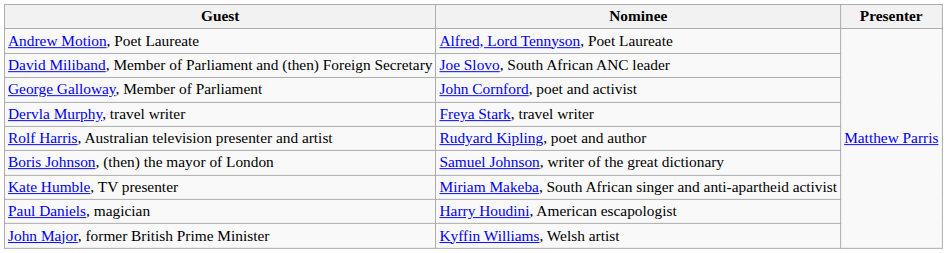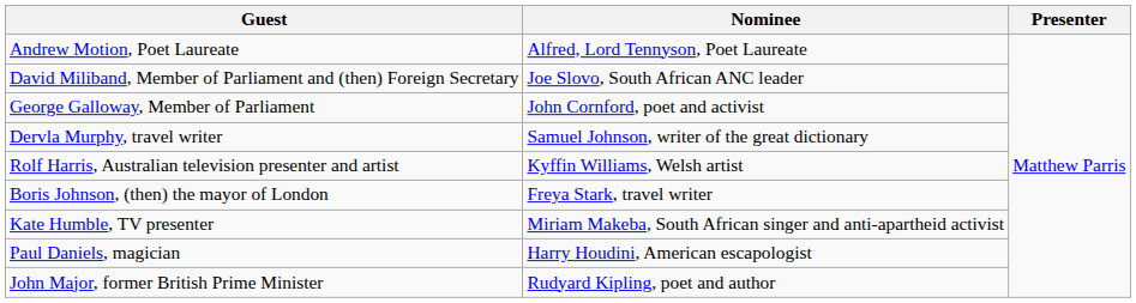 <table class="wikitable">
 <tr>
 <th>Guest</th>
 <th>Nominee</th>
 <th>Presenter</th>
 </tr>
 <tr>
 <td><a href='#'>Andrew Motion</a>, Poet Laureate</td>
 <td><a href='#'>Alfred, Lord Tennyson</a>, Poet Laureate</td>
 <td rowspan="9"><a href='#'>Matthew Parris</a></td>
 </tr>
 <tr>
 <td><a href='#'>David Miliband</a>, Member of Parliament and (then) Foreign Secretary</td>
 <td><a href='#'>Joe Slovo</a>, South African ANC leader</td>
 </tr>
 <tr>
 <td><a href='#'>George Galloway</a>, Member of Parliament</td>
 <td><a href='#'>John Cornford</a>, poet and activist</td>
 </tr>
 <tr>
 <td><a href='#'>Dervla Murphy</a>, travel writer</td>
-<td><a href='#'>Freya Stark</a>, travel writer</td>
+<td><a href='#'>Samuel Johnson</a>, writer of the great dictionary</td>
 </tr>
 <tr>
 <td><a href='#'>Rolf Harris</a>, Australian television presenter and artist</td>
-<td><a href='#'>Rudyard Kipling</a>, poet and author</td>
+<td><a href='#'>Kyffin Williams</a>, Welsh artist</td>
 </tr>
 <tr>
 <td><a href='#'>Boris Johnson</a>, (then) the mayor of London</td>
-<td><a href='#'>Samuel Johnson</a>, writer of the great dictionary</td>
+<td><a href='#'>Freya Stark</a>, travel writer</td>
 </tr>
 <tr>
 <td><a href='#'>Kate Humble</a>, TV presenter</td>
 <td><a href='#'>Miriam Makeba</a>, South African singer and anti-apartheid activist</td>
 </tr>
 <tr>
 <td><a href='#'>Paul Daniels</a>, magician</td>
 <td><a href='#'>Harry Houdini</a>, American escapologist</td>
 </tr>
 <tr>
 <td><a href='#'>John Major</a>, former British Prime Minister</td>
-<td><a href='#'>Kyffin Williams</a>, Welsh artist</td>
+<td><a href='#'>Rudyard Kipling</a>, poet and author</td>
 </tr>
 </table>
